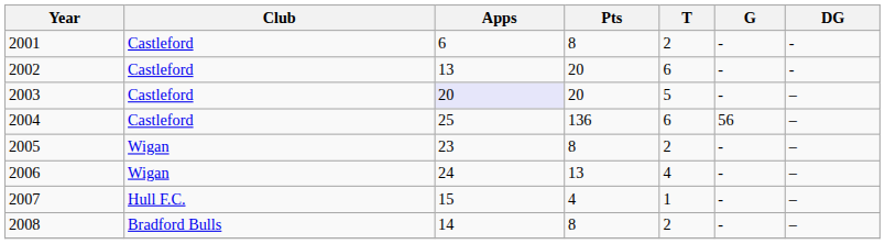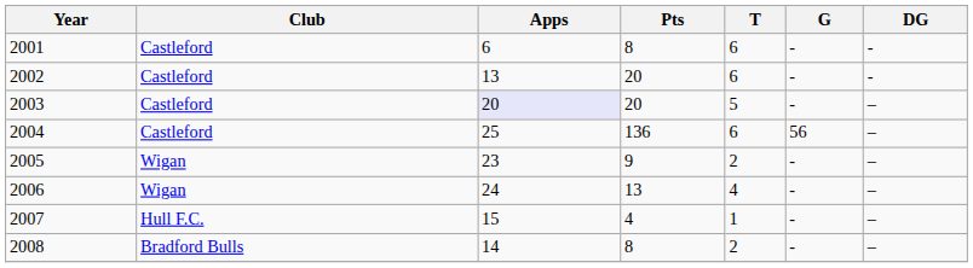 <table class="wikitable" style="font-size:85%;" width="60%">
 <tr>
 <th>Year</th>
 <th>Club</th>
 <th>Apps</th>
 <th>Pts</th>
 <th>T</th>
 <th>G</th>
 <th>DG</th>
 </tr>
 <tr>
 <td>2001</td>
 <td> <a href='#'>Castleford</a></td>
 <td>6</td>
 <td>8</td>
-<td>2</td>
+<td>6</td>
 <td>-</td>
 <td>-</td>
 </tr>
 <tr>
 <td>2002</td>
 <td> <a href='#'>Castleford</a></td>
 <td>13</td>
 <td>20</td>
 <td>6</td>
 <td>-</td>
 <td>-</td>
 </tr>
 <tr>
 <td>2003</td>
 <td> <a href='#'>Castleford</a></td>
 <td style="background: lavender;">20</td>
 <td>20</td>
 <td>5</td>
 <td>-</td>
 <td>–</td>
 </tr>
 <tr>
 <td>2004</td>
 <td> <a href='#'>Castleford</a></td>
 <td>25</td>
 <td>136</td>
 <td>6</td>
 <td>56</td>
 <td>–</td>
 </tr>
 <tr>
 <td>2005</td>
 <td><a href='#'>Wigan</a></td>
 <td>23</td>
-<td>8</td>
+<td>9</td>
 <td>2</td>
 <td>-</td>
 <td>–</td>
 </tr>
 <tr>
 <td>2006</td>
 <td><a href='#'>Wigan</a></td>
 <td>24</td>
 <td>13</td>
 <td>4</td>
 <td>-</td>
 <td>–</td>
 </tr>
 <tr>
 <td>2007</td>
 <td> <a href='#'>Hull F.C.</a></td>
 <td>15</td>
 <td>4</td>
 <td>1</td>
 <td>-</td>
 <td>–</td>
 </tr>
 <tr>
 <td>2008</td>
 <td> <a href='#'>Bradford Bulls</a></td>
 <td>14</td>
 <td>8</td>
 <td>2</td>
 <td>-</td>
 <td>–</td>
 </tr>
 <tr>
 </tr>
 </table>
